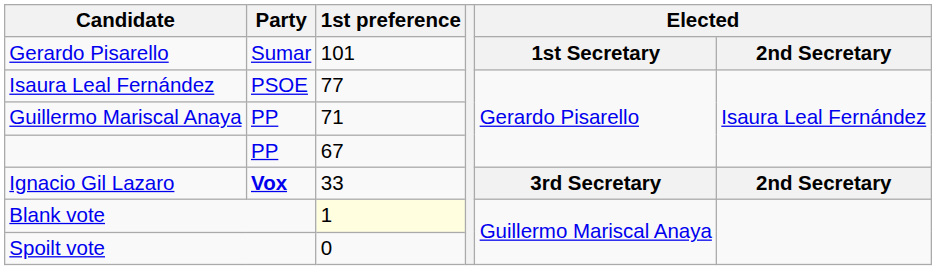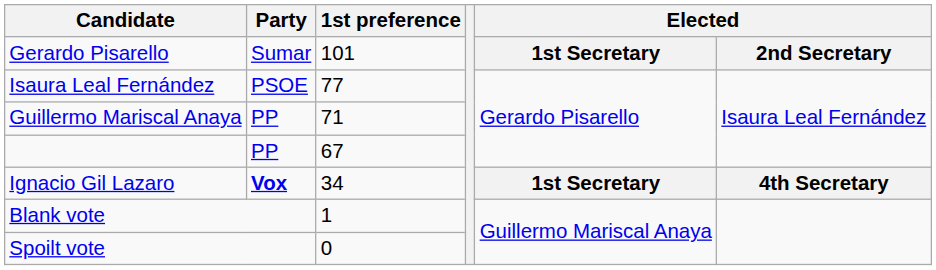 <table class="wikitable">
 <tr>
 <th>Candidate</th>
 <th>Party</th>
 <th>1st preference</th>
 <th rowspan="11"></th>
 <th colspan="2">Elected</th>
 </tr>
 <tr>
 <td><a href='#'>Gerardo Pisarello</a></td>
 <td><a href='#'>Sumar</a></td>
 <td>101</td>
 <th>1st Secretary</th>
 <th>2nd Secretary</th>
 </tr>
 <tr>
 <td><a href='#'>Isaura Leal Fernández</a></td>
 <td><a href='#'>PSOE</a></td>
 <td>77</td>
 <td rowspan="3"><a href='#'>Gerardo Pisarello</a></td>
 <td rowspan="3"><a href='#'>Isaura Leal Fernández</a></td>
 </tr>
 <tr>
 <td><a href='#'>Guillermo Mariscal Anaya</a></td>
 <td><a href='#'>PP</a></td>
 <td>71</td>
 </tr>
 <tr>
 <td></td>
 <td><a href='#'>PP</a></td>
 <td>67</td>
 </tr>
 <tr>
 <td><a href='#'>Ignacio Gil Lazaro</a></td>
 <td><strong><a href='#'>Vox</a></strong></td>
-<td>33</td>
-<th>3rd Secretary</th>
-<th>2nd Secretary</th>
+<td>34</td>
+<th>1st Secretary</th>
+<th>4th Secretary</th>
 </tr>
 <tr>
 <td colspan="2"><a href='#'>Blank vote</a></td>
-<td style="background: lightyellow;">1</td>
+<td>1</td>
 <td rowspan="5"><a href='#'>Guillermo Mariscal Anaya</a></td>
 <td rowspan="5"></td>
 </tr>
 <tr>
 <td colspan="2"><a href='#'>Spoilt vote</a></td>
 <td>0</td>
 </tr>
 </table>
